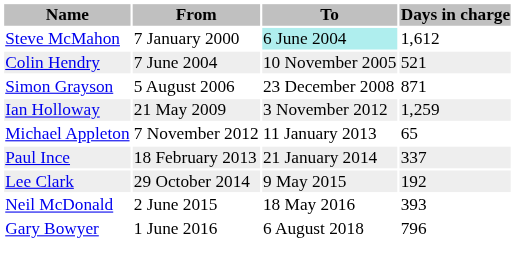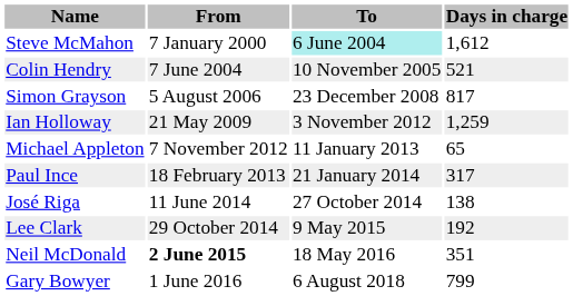 <table class="toccolours">
 <tr>
 <th bgcolor=silver>Name</th>
 <th bgcolor=silver>From</th>
 <th bgcolor=silver>To</th>
 <th bgcolor=silver>Days in charge</th>
 </tr>
 <tr>
 <td><a href='#'>Steve McMahon</a></td>
 <td>7 January 2000</td>
 <td style="background: paleturquoise;">6 June 2004</td>
 <td>1,612</td>
 </tr>
 <tr bgcolor=#eeeeee>
 <td><a href='#'>Colin Hendry</a></td>
 <td>7 June 2004</td>
 <td>10 November 2005</td>
 <td>521</td>
 </tr>
 <tr>
 <td><a href='#'>Simon Grayson</a></td>
 <td>5 August 2006</td>
 <td>23 December 2008</td>
-<td>871</td>
+<td>817</td>
 </tr>
 <tr bgcolor=#eeeeee>
 <td><a href='#'>Ian Holloway</a></td>
 <td>21 May 2009</td>
 <td>3 November 2012</td>
 <td>1,259</td>
 </tr>
 <tr>
 <td><a href='#'>Michael Appleton</a></td>
 <td>7 November 2012</td>
 <td>11 January 2013</td>
 <td>65</td>
 </tr>
 <tr bgcolor=#eeeeee>
 <td><a href='#'>Paul Ince</a></td>
 <td>18 February 2013</td>
 <td>21 January 2014</td>
-<td>337</td>
+<td>317</td>
+</tr>
+<tr>
+<td><a href='#'>José Riga</a></td>
+<td>11 June 2014</td>
+<td>27 October 2014</td>
+<td>138</td>
+<td></td>
 </tr>
 <tr bgcolor=#eeeeee>
 <td><a href='#'>Lee Clark</a></td>
 <td>29 October 2014</td>
 <td>9 May 2015</td>
 <td>192</td>
 </tr>
 <tr>
 <td><a href='#'>Neil McDonald</a></td>
-<td>2 June 2015</td>
+<td><strong>2 June 2015</strong></td>
 <td>18 May 2016</td>
-<td>393</td>
+<td>351</td>
 </tr>
 <tr>
 <td><a href='#'>Gary Bowyer</a></td>
 <td>1 June 2016</td>
 <td>6 August 2018</td>
-<td>796</td>
+<td>799</td>
 </tr>
 </table>
